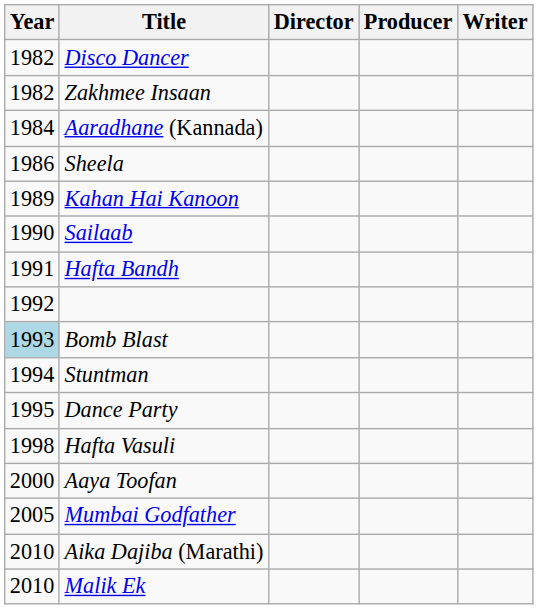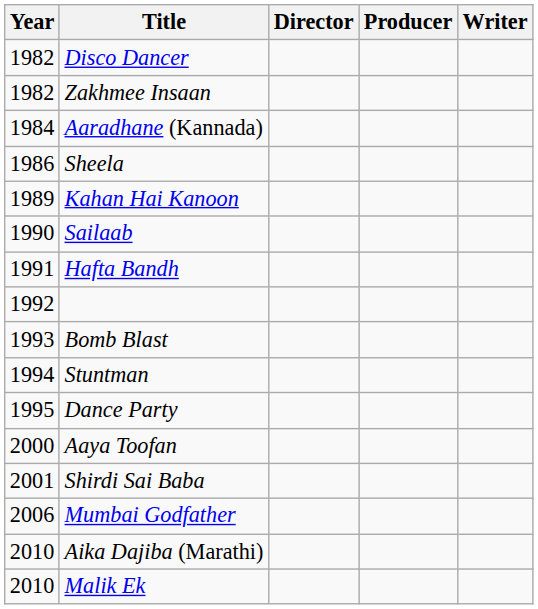 <table class="wikitable sortable">
 <tr>
 <th>Year</th>
 <th>Title</th>
 <th>Director</th>
 <th>Producer</th>
 <th>Writer</th>
 </tr>
 <tr>
 <td>1982</td>
 <td><em><a href='#'>Disco Dancer</a></em></td>
 <td></td>
 <td></td>
 <td></td>
 </tr>
 <tr>
 <td>1982</td>
 <td><em>Zakhmee Insaan</em></td>
 <td></td>
 <td></td>
 <td></td>
 </tr>
 <tr>
 <td>1984</td>
 <td><em><a href='#'>Aaradhane</a></em> (Kannada)</td>
 <td></td>
 <td></td>
 <td></td>
 </tr>
 <tr>
 <td>1986</td>
 <td><em>Sheela</em></td>
 <td></td>
 <td></td>
 <td></td>
 </tr>
 <tr>
 <td>1989</td>
 <td><em><a href='#'>Kahan Hai Kanoon</a></em></td>
 <td></td>
 <td></td>
 <td></td>
 </tr>
 <tr>
 <td>1990</td>
 <td><a href='#'><em>Sailaab</em></a></td>
 <td></td>
 <td></td>
 <td></td>
 </tr>
 <tr>
 <td>1991</td>
 <td><em><a href='#'>Hafta Bandh</a></em></td>
 <td></td>
 <td></td>
 <td></td>
 </tr>
 <tr>
 <td>1992</td>
 <td><em></em></td>
 <td></td>
 <td></td>
 <td></td>
 </tr>
 <tr>
-<td style="background: lightblue;">1993</td>
+<td>1993</td>
 <td><em>Bomb Blast</em></td>
 <td></td>
 <td></td>
 <td></td>
 </tr>
 <tr>
 <td>1994</td>
 <td><em>Stuntman</em></td>
 <td></td>
 <td></td>
 <td></td>
 </tr>
 <tr>
 <td>1995</td>
 <td><em>Dance Party</em></td>
 <td></td>
 <td></td>
 <td></td>
 </tr>
 <tr>
-<td>1998</td>
-<td><em>Hafta Vasuli</em></td>
-<td></td>
-<td></td>
-<td></td>
-</tr>
-<tr>
 <td>2000</td>
 <td><em>Aaya Toofan</em></td>
 <td></td>
 <td></td>
 <td></td>
 </tr>
 <tr>
-<td>2005</td>
+<td>2001</td>
+<td><em>Shirdi Sai Baba</em></td>
+<td></td>
+<td></td>
+<td></td>
+</tr>
+<tr>
+<td>2006</td>
 <td><em><a href='#'>Mumbai Godfather</a></em></td>
 <td></td>
 <td></td>
 <td></td>
 </tr>
 <tr>
 <td>2010</td>
 <td><em>Aika Dajiba</em> (Marathi)</td>
 <td></td>
 <td></td>
 <td></td>
 </tr>
 <tr>
 <td>2010</td>
 <td><em><a href='#'>Malik Ek</a></em></td>
 <td></td>
 <td></td>
 <td></td>
 </tr>
 </table>
